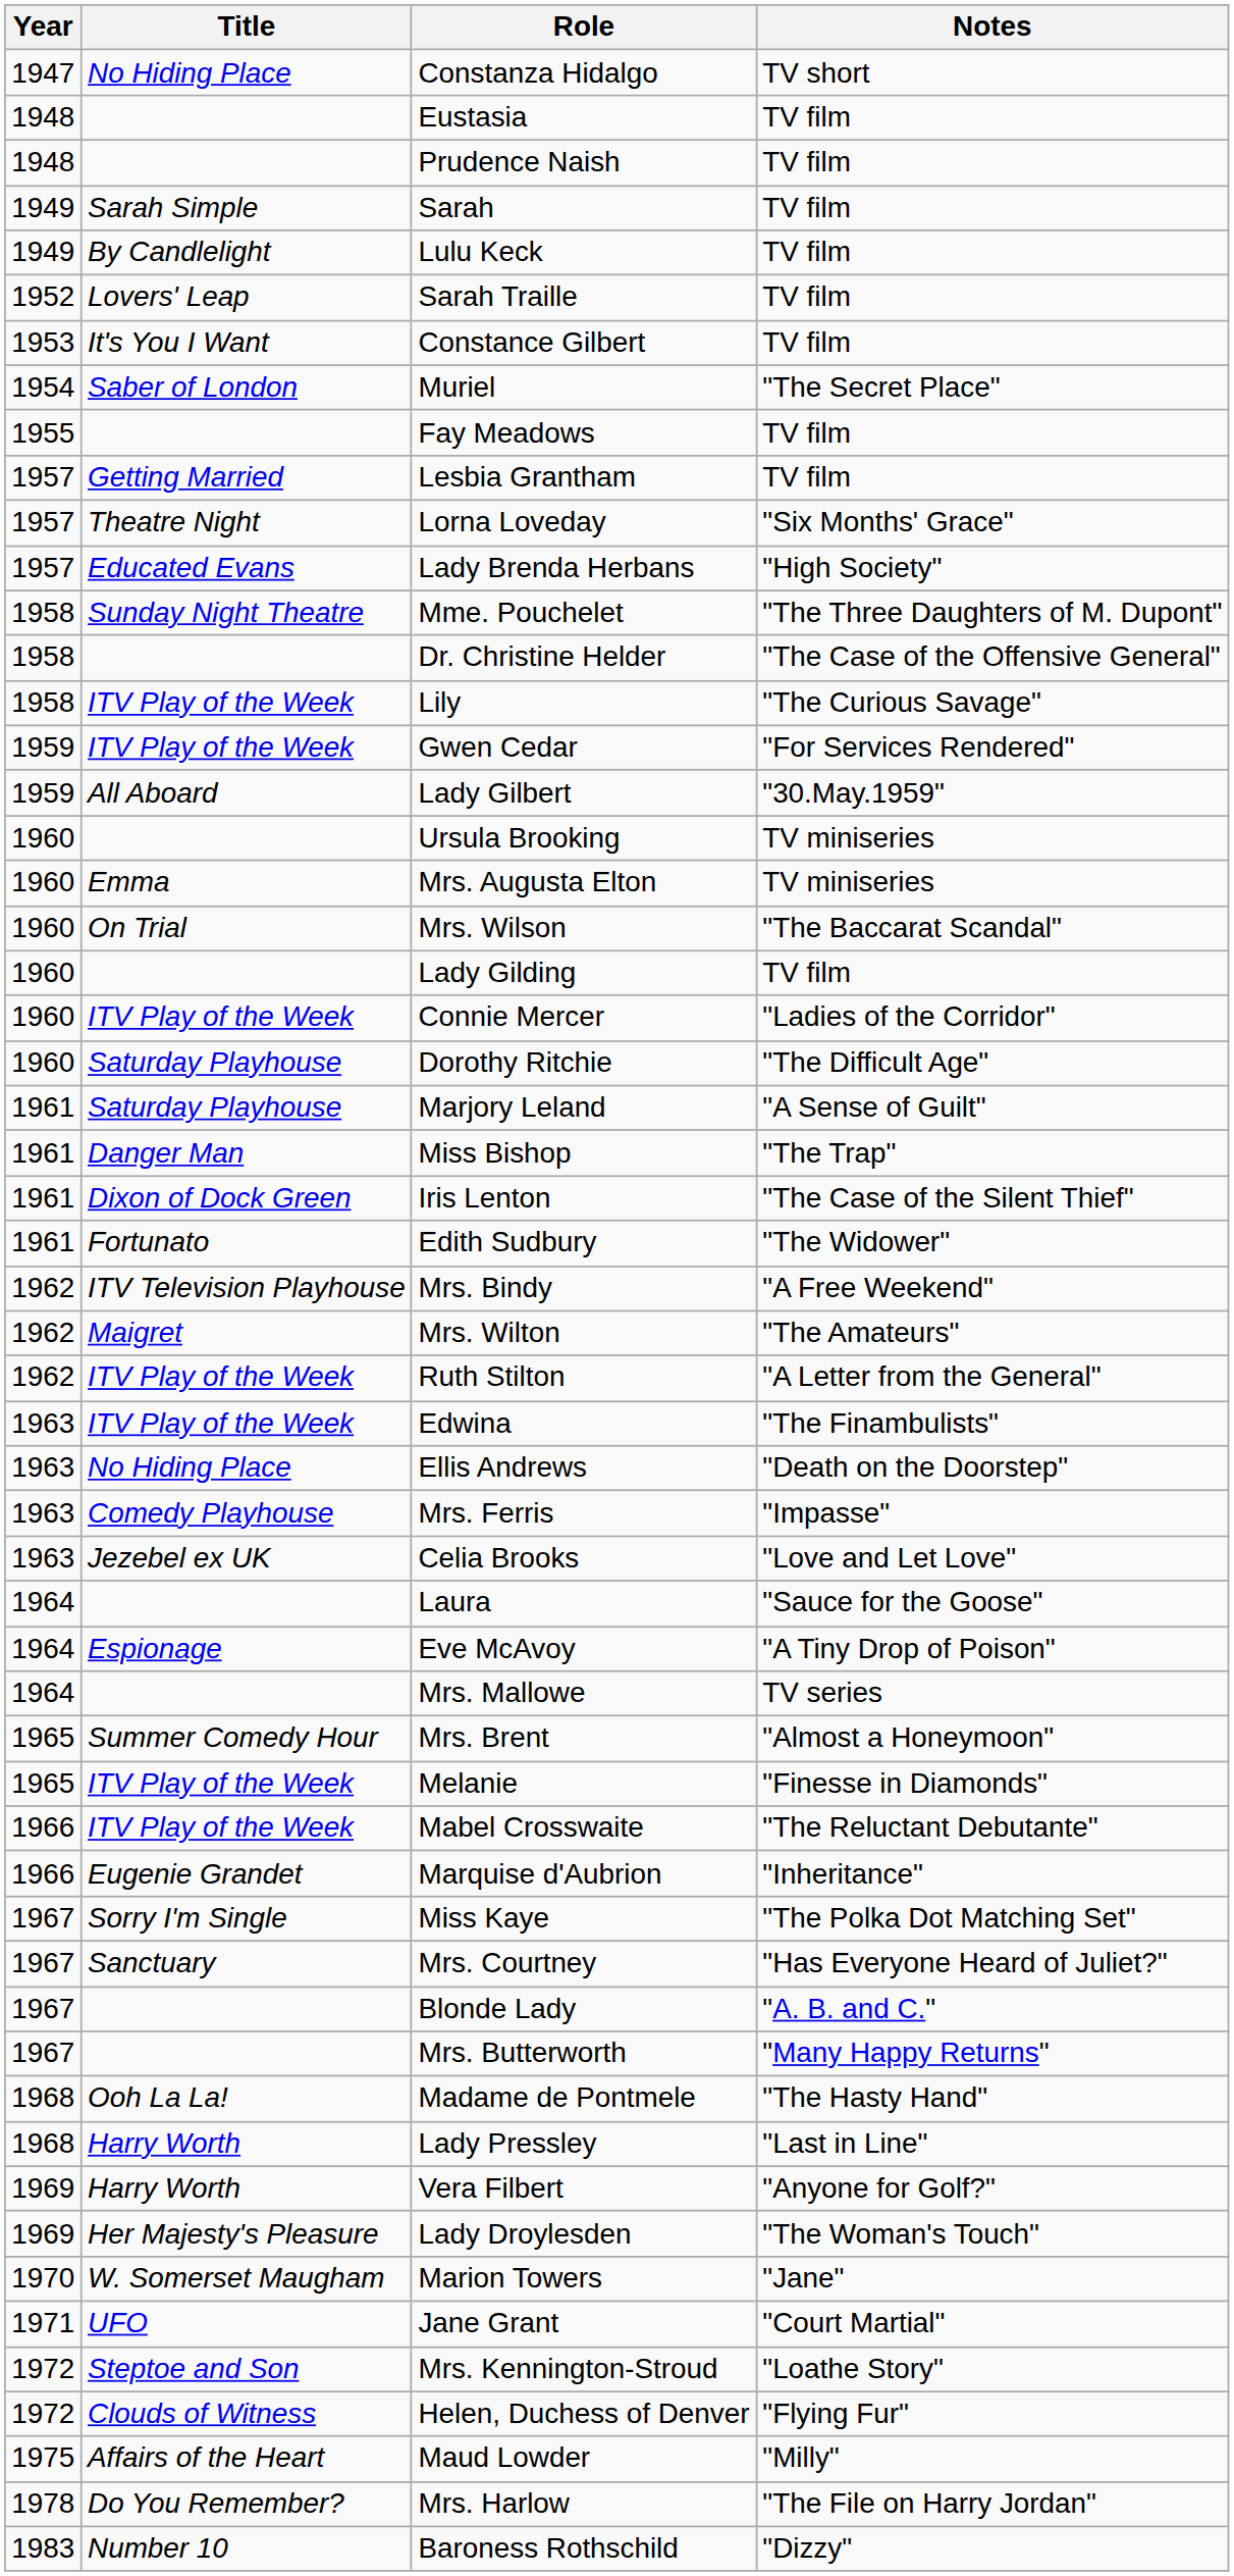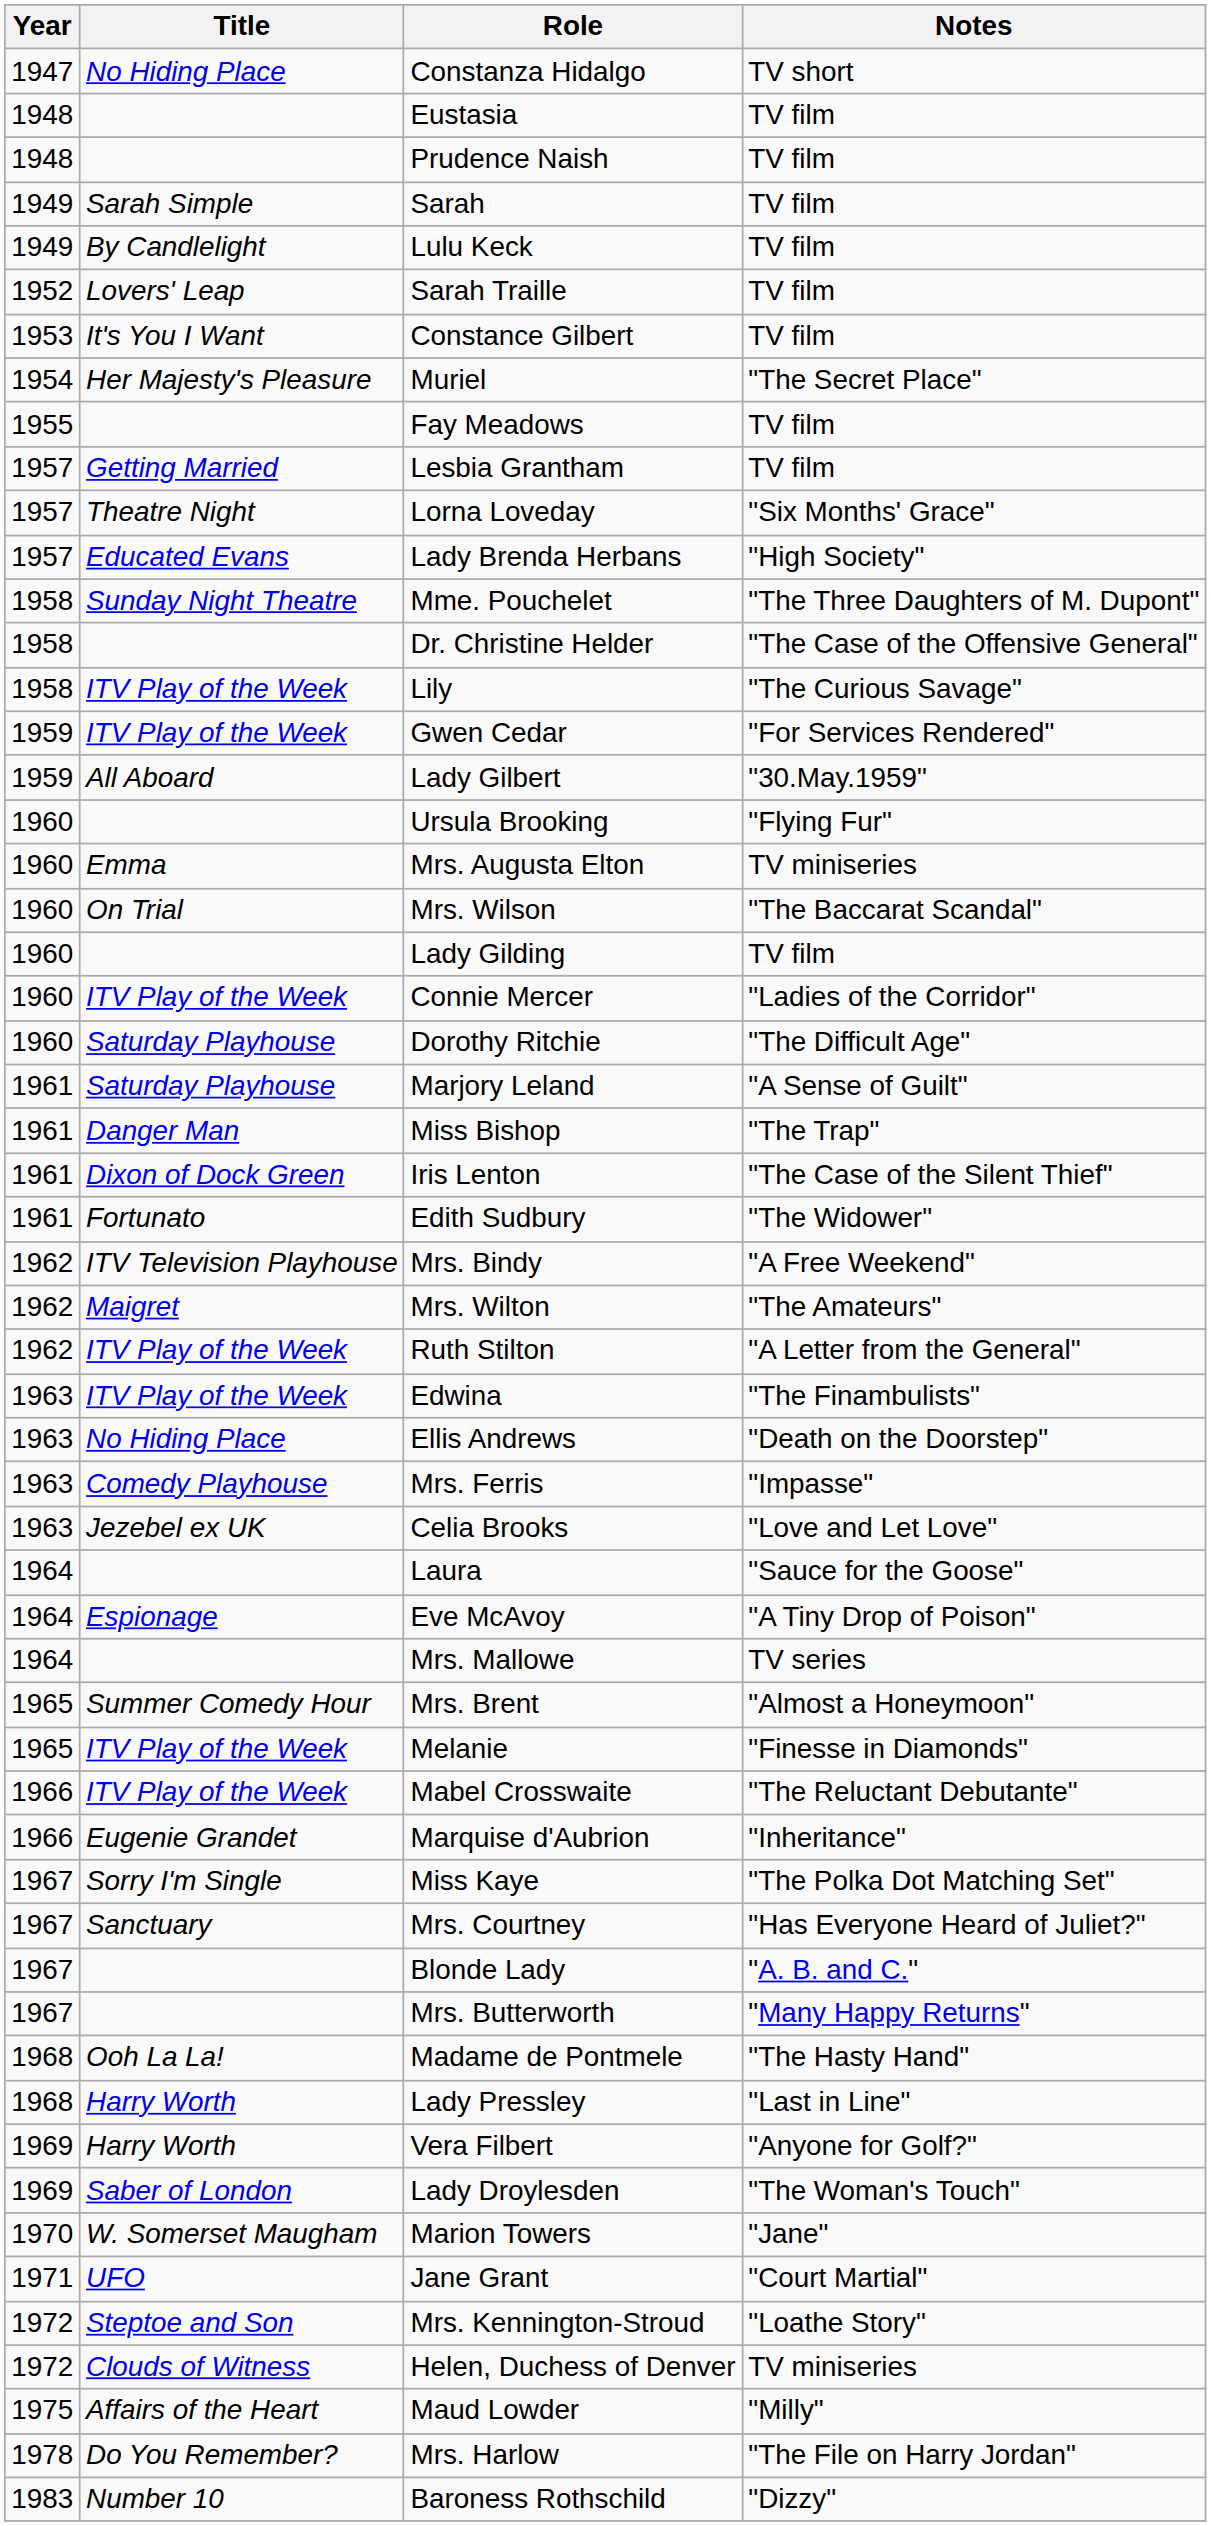 <table class="wikitable sortable">
 <tr>
 <th>Year</th>
 <th>Title</th>
 <th>Role</th>
 <th class="unsortable">Notes</th>
 </tr>
 <tr>
 <td>1947</td>
 <td><em><a href='#'>No Hiding Place</a></em></td>
 <td>Constanza Hidalgo</td>
 <td>TV short</td>
 </tr>
 <tr>
 <td>1948</td>
 <td><em></em></td>
 <td>Eustasia</td>
 <td>TV film</td>
 </tr>
 <tr>
 <td>1948</td>
 <td><em></em></td>
 <td>Prudence Naish</td>
 <td>TV film</td>
 </tr>
 <tr>
 <td>1949</td>
 <td><em>Sarah Simple</em></td>
 <td>Sarah</td>
 <td>TV film</td>
 </tr>
 <tr>
 <td>1949</td>
 <td><em>By Candlelight</em></td>
 <td>Lulu Keck</td>
 <td>TV film</td>
 </tr>
 <tr>
 <td>1952</td>
 <td><em>Lovers' Leap</em></td>
 <td>Sarah Traille</td>
 <td>TV film</td>
 </tr>
 <tr>
 <td>1953</td>
 <td><em>It's You I Want</em></td>
 <td>Constance Gilbert</td>
 <td>TV film</td>
 </tr>
 <tr>
 <td>1954</td>
-<td><em><a href='#'>Saber of London</a></em></td>
+<td><em>Her Majesty's Pleasure</em></td>
 <td>Muriel</td>
 <td>"The Secret Place"</td>
 </tr>
 <tr>
 <td>1955</td>
 <td><em></em></td>
 <td>Fay Meadows</td>
 <td>TV film</td>
 </tr>
 <tr>
 <td>1957</td>
 <td><em><a href='#'>Getting Married</a></em></td>
 <td>Lesbia Grantham</td>
 <td>TV film</td>
 </tr>
 <tr>
 <td>1957</td>
 <td><em>Theatre Night</em></td>
 <td>Lorna Loveday</td>
 <td>"Six Months' Grace"</td>
 </tr>
 <tr>
 <td>1957</td>
 <td><em><a href='#'>Educated Evans</a></em></td>
 <td>Lady Brenda Herbans</td>
 <td>"High Society"</td>
 </tr>
 <tr>
 <td>1958</td>
 <td><em><a href='#'>Sunday Night Theatre</a></em></td>
 <td>Mme. Pouchelet</td>
 <td>"The Three Daughters of M. Dupont"</td>
 </tr>
 <tr>
 <td>1958</td>
 <td><em></em></td>
 <td>Dr. Christine Helder</td>
 <td>"The Case of the Offensive General"</td>
 </tr>
 <tr>
 <td>1958</td>
 <td><em><a href='#'>ITV Play of the Week</a></em></td>
 <td>Lily</td>
 <td>"The Curious Savage"</td>
 </tr>
 <tr>
 <td>1959</td>
 <td><em><a href='#'>ITV Play of the Week</a></em></td>
 <td>Gwen Cedar</td>
 <td>"For Services Rendered"</td>
 </tr>
 <tr>
 <td>1959</td>
 <td><em>All Aboard</em></td>
 <td>Lady Gilbert</td>
 <td>"30.May.1959"</td>
 </tr>
 <tr>
 <td>1960</td>
 <td><em></em></td>
 <td>Ursula Brooking</td>
-<td>TV miniseries</td>
+<td>"Flying Fur"</td>
 </tr>
 <tr>
 <td>1960</td>
 <td><em>Emma</em></td>
 <td>Mrs. Augusta Elton</td>
 <td>TV miniseries</td>
 </tr>
 <tr>
 <td>1960</td>
 <td><em>On Trial</em></td>
 <td>Mrs. Wilson</td>
 <td>"The Baccarat Scandal"</td>
 </tr>
 <tr>
 <td>1960</td>
 <td><em></em></td>
 <td>Lady Gilding</td>
 <td>TV film</td>
 </tr>
 <tr>
 <td>1960</td>
 <td><em><a href='#'>ITV Play of the Week</a></em></td>
 <td>Connie Mercer</td>
 <td>"Ladies of the Corridor"</td>
 </tr>
 <tr>
 <td>1960</td>
 <td><em><a href='#'>Saturday Playhouse</a></em></td>
 <td>Dorothy Ritchie</td>
 <td>"The Difficult Age"</td>
 </tr>
 <tr>
 <td>1961</td>
 <td><em><a href='#'>Saturday Playhouse</a></em></td>
 <td>Marjory Leland</td>
 <td>"A Sense of Guilt"</td>
 </tr>
 <tr>
 <td>1961</td>
 <td><em><a href='#'>Danger Man</a></em></td>
 <td>Miss Bishop</td>
 <td>"The Trap"</td>
 </tr>
 <tr>
 <td>1961</td>
 <td><em><a href='#'>Dixon of Dock Green</a></em></td>
 <td>Iris Lenton</td>
 <td>"The Case of the Silent Thief"</td>
 </tr>
 <tr>
 <td>1961</td>
 <td><em>Fortunato</em></td>
 <td>Edith Sudbury</td>
 <td>"The Widower"</td>
 </tr>
 <tr>
 <td>1962</td>
 <td><em>ITV Television Playhouse</em></td>
 <td>Mrs. Bindy</td>
 <td>"A Free Weekend"</td>
 </tr>
 <tr>
 <td>1962</td>
 <td><em><a href='#'>Maigret</a></em></td>
 <td>Mrs. Wilton</td>
 <td>"The Amateurs"</td>
 </tr>
 <tr>
 <td>1962</td>
 <td><em><a href='#'>ITV Play of the Week</a></em></td>
 <td>Ruth Stilton</td>
 <td>"A Letter from the General"</td>
 </tr>
 <tr>
 <td>1963</td>
 <td><em><a href='#'>ITV Play of the Week</a></em></td>
 <td>Edwina</td>
 <td>"The Finambulists"</td>
 </tr>
 <tr>
 <td>1963</td>
 <td><em><a href='#'>No Hiding Place</a></em></td>
 <td>Ellis Andrews</td>
 <td>"Death on the Doorstep"</td>
 </tr>
 <tr>
 <td>1963</td>
 <td><em><a href='#'>Comedy Playhouse</a></em></td>
 <td>Mrs. Ferris</td>
 <td>"Impasse"</td>
 </tr>
 <tr>
 <td>1963</td>
 <td><em>Jezebel ex UK</em></td>
 <td>Celia Brooks</td>
 <td>"Love and Let Love"</td>
 </tr>
 <tr>
 <td>1964</td>
 <td><em></em></td>
 <td>Laura</td>
 <td>"Sauce for the Goose"</td>
 </tr>
 <tr>
 <td>1964</td>
 <td><em><a href='#'>Espionage</a></em></td>
 <td>Eve McAvoy</td>
 <td>"A Tiny Drop of Poison"</td>
 </tr>
 <tr>
 <td>1964</td>
 <td><em></em></td>
 <td>Mrs. Mallowe</td>
 <td>TV series</td>
 </tr>
 <tr>
 <td>1965</td>
 <td><em>Summer Comedy Hour</em></td>
 <td>Mrs. Brent</td>
 <td>"Almost a Honeymoon"</td>
 </tr>
 <tr>
 <td>1965</td>
 <td><em><a href='#'>ITV Play of the Week</a></em></td>
 <td>Melanie</td>
 <td>"Finesse in Diamonds"</td>
 </tr>
 <tr>
 <td>1966</td>
 <td><em><a href='#'>ITV Play of the Week</a></em></td>
 <td>Mabel Crosswaite</td>
 <td>"The Reluctant Debutante"</td>
 </tr>
 <tr>
 <td>1966</td>
 <td><em>Eugenie Grandet</em></td>
 <td>Marquise d'Aubrion</td>
 <td>"Inheritance"</td>
 </tr>
 <tr>
 <td>1967</td>
 <td><em>Sorry I'm Single</em></td>
 <td>Miss Kaye</td>
 <td>"The Polka Dot Matching Set"</td>
 </tr>
 <tr>
 <td>1967</td>
 <td><em>Sanctuary</em></td>
 <td>Mrs. Courtney</td>
 <td>"Has Everyone Heard of Juliet?"</td>
 </tr>
 <tr>
 <td>1967</td>
 <td><em></em></td>
 <td>Blonde Lady</td>
 <td>"<a href='#'>A. B. and C.</a>"</td>
 </tr>
 <tr>
 <td>1967</td>
 <td><em></em></td>
 <td>Mrs. Butterworth</td>
 <td>"<a href='#'>Many Happy Returns</a>"</td>
 </tr>
 <tr>
 <td>1968</td>
 <td><em>Ooh La La!</em></td>
 <td>Madame de Pontmele</td>
 <td>"The Hasty Hand"</td>
 </tr>
 <tr>
 <td>1968</td>
 <td><em><a href='#'>Harry Worth</a></em></td>
 <td>Lady Pressley</td>
 <td>"Last in Line"</td>
 </tr>
 <tr>
 <td>1969</td>
 <td><em>Harry Worth</em></td>
 <td>Vera Filbert</td>
 <td>"Anyone for Golf?"</td>
 </tr>
 <tr>
 <td>1969</td>
-<td><em>Her Majesty's Pleasure</em></td>
+<td><em><a href='#'>Saber of London</a></em></td>
 <td>Lady Droylesden</td>
 <td>"The Woman's Touch"</td>
 </tr>
 <tr>
 <td>1970</td>
 <td><em>W. Somerset Maugham</em></td>
 <td>Marion Towers</td>
 <td>"Jane"</td>
 </tr>
 <tr>
 <td>1971</td>
 <td><em><a href='#'>UFO</a></em></td>
 <td>Jane Grant</td>
 <td>"Court Martial"</td>
 </tr>
 <tr>
 <td>1972</td>
 <td><em><a href='#'>Steptoe and Son</a></em></td>
 <td>Mrs. Kennington-Stroud</td>
 <td>"Loathe Story"</td>
 </tr>
 <tr>
 <td>1972</td>
 <td><em><a href='#'>Clouds of Witness</a></em></td>
 <td>Helen, Duchess of Denver</td>
-<td>"Flying Fur"</td>
+<td>TV miniseries</td>
 </tr>
 <tr>
 <td>1975</td>
 <td><em>Affairs of the Heart</em></td>
 <td>Maud Lowder</td>
 <td>"Milly"</td>
 </tr>
 <tr>
 <td>1978</td>
 <td><em>Do You Remember?</em></td>
 <td>Mrs. Harlow</td>
 <td>"The File on Harry Jordan"</td>
 </tr>
 <tr>
 <td>1983</td>
 <td><em>Number 10</em></td>
 <td>Baroness Rothschild</td>
 <td>"Dizzy"</td>
 </tr>
 </table>
